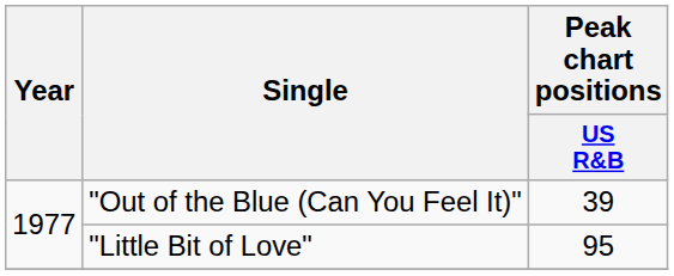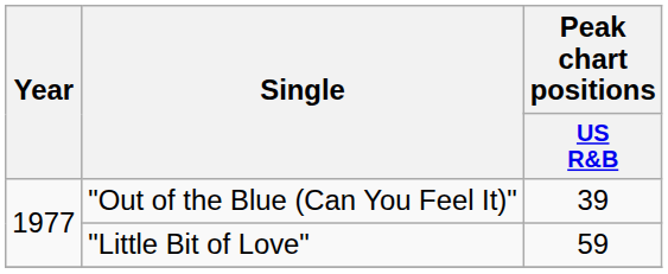 <table class="wikitable" style="text-align:center;">
 <tr>
 <th rowspan="2">Year</th>
 <th rowspan="2">Single</th>
 <th colspan="1">Peak chart positions</th>
 </tr>
 <tr style="font-size:smaller;">
 <th width="40"><a href='#'>US<br>R&B</a><br></th>
 </tr>
 <tr>
 <td rowspan="2">1977</td>
 <td align="left">"Out of the Blue (Can You Feel It)"</td>
 <td>39</td>
 </tr>
 <tr>
 <td align="left">"Little Bit of Love"</td>
-<td>95</td>
+<td>59</td>
 </tr>
 <tr>
 </tr>
 </table>
